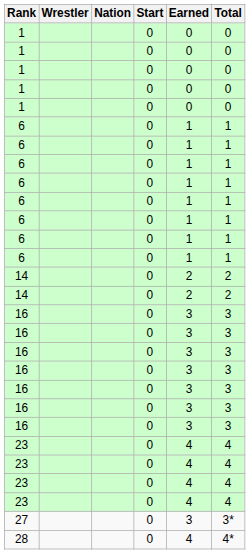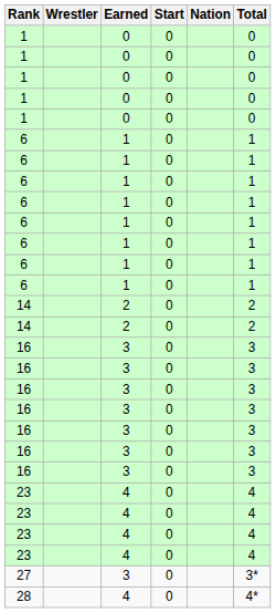 <table class="wikitable sortable" style="text-align:center;">
 <tr>
 <th>Rank</th>
 <th>Wrestler</th>
+<th>Earned</th>
+<th>Start</th>
 <th>Nation</th>
-<th>Start</th>
-<th>Earned</th>
 <th>Total</th>
 </tr>
 <tr style="background:#cfc;">
 <td>1</td>
 <td align=left></td>
-<td align=left></td>
 <td>0</td>
 <td>0</td>
+<td align=left></td>
 <td>0</td>
 </tr>
 <tr style="background:#cfc;">
 <td>1</td>
 <td align=left></td>
-<td align=left></td>
 <td>0</td>
 <td>0</td>
+<td align=left></td>
 <td>0</td>
 </tr>
 <tr style="background:#cfc;">
 <td>1</td>
 <td align=left></td>
-<td align=left></td>
 <td>0</td>
 <td>0</td>
+<td align=left></td>
 <td>0</td>
 </tr>
 <tr style="background:#cfc;">
 <td>1</td>
 <td align=left></td>
-<td align=left></td>
 <td>0</td>
 <td>0</td>
+<td align=left></td>
 <td>0</td>
 </tr>
 <tr style="background:#cfc;">
 <td>1</td>
 <td align=left></td>
-<td align=left></td>
 <td>0</td>
 <td>0</td>
+<td align=left></td>
 <td>0</td>
 </tr>
 <tr style="background:#cfc;">
 <td>6</td>
 <td align=left></td>
+<td>1</td>
+<td>0</td>
 <td align=left></td>
-<td>0</td>
-<td>1</td>
 <td>1</td>
 </tr>
 <tr style="background:#cfc;">
 <td>6</td>
 <td align=left></td>
+<td>1</td>
+<td>0</td>
 <td align=left></td>
-<td>0</td>
-<td>1</td>
 <td>1</td>
 </tr>
 <tr style="background:#cfc;">
 <td>6</td>
 <td align=left></td>
+<td>1</td>
+<td>0</td>
 <td align=left></td>
-<td>0</td>
-<td>1</td>
 <td>1</td>
 </tr>
 <tr style="background:#cfc;">
 <td>6</td>
 <td align=left></td>
+<td>1</td>
+<td>0</td>
 <td align=left></td>
-<td>0</td>
-<td>1</td>
 <td>1</td>
 </tr>
 <tr style="background:#cfc;">
 <td>6</td>
 <td align=left></td>
+<td>1</td>
+<td>0</td>
 <td align=left></td>
-<td>0</td>
-<td>1</td>
 <td>1</td>
 </tr>
 <tr style="background:#cfc;">
 <td>6</td>
 <td align=left></td>
+<td>1</td>
+<td>0</td>
 <td align=left></td>
-<td>0</td>
-<td>1</td>
 <td>1</td>
 </tr>
 <tr style="background:#cfc;">
 <td>6</td>
 <td align=left></td>
+<td>1</td>
+<td>0</td>
 <td align=left></td>
-<td>0</td>
-<td>1</td>
 <td>1</td>
 </tr>
 <tr style="background:#cfc;">
 <td>6</td>
 <td align=left></td>
+<td>1</td>
+<td>0</td>
 <td align=left></td>
-<td>0</td>
-<td>1</td>
 <td>1</td>
 </tr>
 <tr style="background:#cfc;">
 <td>14</td>
 <td align=left></td>
+<td>2</td>
+<td>0</td>
 <td align=left></td>
-<td>0</td>
-<td>2</td>
 <td>2</td>
 </tr>
 <tr style="background:#cfc;">
 <td>14</td>
 <td align=left></td>
+<td>2</td>
+<td>0</td>
 <td align=left></td>
-<td>0</td>
-<td>2</td>
 <td>2</td>
 </tr>
 <tr style="background:#cfc;">
 <td>16</td>
 <td align=left></td>
+<td>3</td>
+<td>0</td>
 <td align=left></td>
-<td>0</td>
-<td>3</td>
 <td>3</td>
 </tr>
 <tr style="background:#cfc;">
 <td>16</td>
 <td align=left></td>
+<td>3</td>
+<td>0</td>
 <td align=left></td>
-<td>0</td>
-<td>3</td>
 <td>3</td>
 </tr>
 <tr style="background:#cfc;">
 <td>16</td>
 <td align=left></td>
+<td>3</td>
+<td>0</td>
 <td align=left></td>
-<td>0</td>
-<td>3</td>
 <td>3</td>
 </tr>
 <tr style="background:#cfc;">
 <td>16</td>
 <td align=left></td>
+<td>3</td>
+<td>0</td>
 <td align=left></td>
-<td>0</td>
-<td>3</td>
 <td>3</td>
 </tr>
 <tr style="background:#cfc;">
 <td>16</td>
 <td align=left></td>
+<td>3</td>
+<td>0</td>
 <td align=left></td>
-<td>0</td>
-<td>3</td>
 <td>3</td>
 </tr>
 <tr style="background:#cfc;">
 <td>16</td>
 <td align=left></td>
+<td>3</td>
+<td>0</td>
 <td align=left></td>
-<td>0</td>
-<td>3</td>
 <td>3</td>
 </tr>
 <tr style="background:#cfc;">
 <td>16</td>
 <td align=left></td>
+<td>3</td>
+<td>0</td>
 <td align=left></td>
-<td>0</td>
-<td>3</td>
 <td>3</td>
 </tr>
 <tr style="background:#cfc;">
 <td>23</td>
 <td align=left></td>
+<td>4</td>
+<td>0</td>
 <td align=left></td>
-<td>0</td>
-<td>4</td>
 <td>4</td>
 </tr>
 <tr style="background:#cfc;">
 <td>23</td>
 <td align=left></td>
+<td>4</td>
+<td>0</td>
 <td align=left></td>
-<td>0</td>
-<td>4</td>
 <td>4</td>
 </tr>
 <tr style="background:#cfc;">
 <td>23</td>
 <td align=left></td>
+<td>4</td>
+<td>0</td>
 <td align=left></td>
-<td>0</td>
-<td>4</td>
 <td>4</td>
 </tr>
 <tr style="background:#cfc;">
 <td>23</td>
 <td align=left></td>
+<td>4</td>
+<td>0</td>
 <td align=left></td>
-<td>0</td>
-<td>4</td>
 <td>4</td>
 </tr>
 <tr>
 <td>27</td>
 <td align=left></td>
+<td>3</td>
+<td>0</td>
 <td align=left></td>
-<td>0</td>
-<td>3</td>
 <td>3*</td>
 </tr>
 <tr>
 <td>28</td>
 <td align=left></td>
+<td>4</td>
+<td>0</td>
 <td align=left></td>
-<td>0</td>
-<td>4</td>
 <td>4*</td>
 </tr>
 </table>
